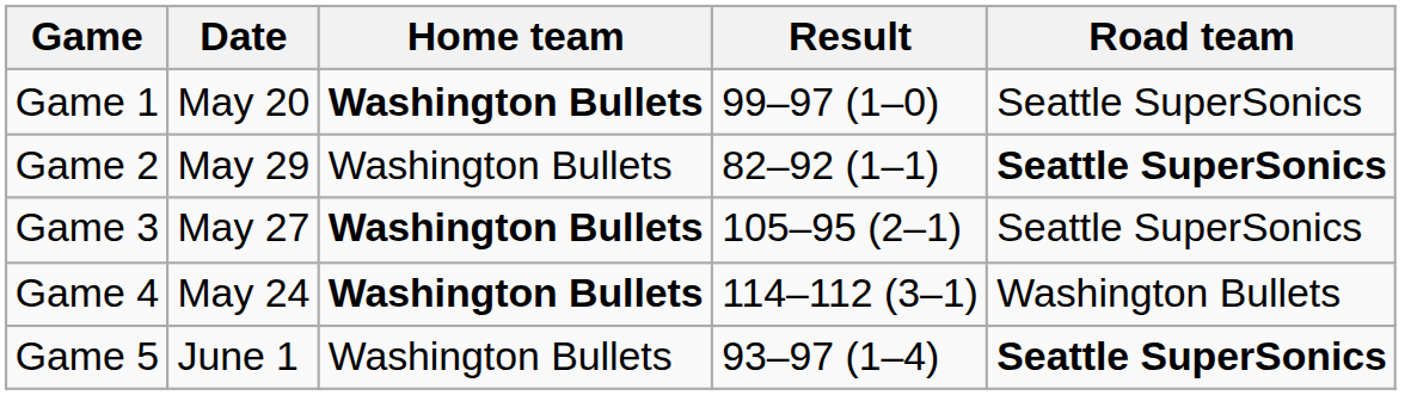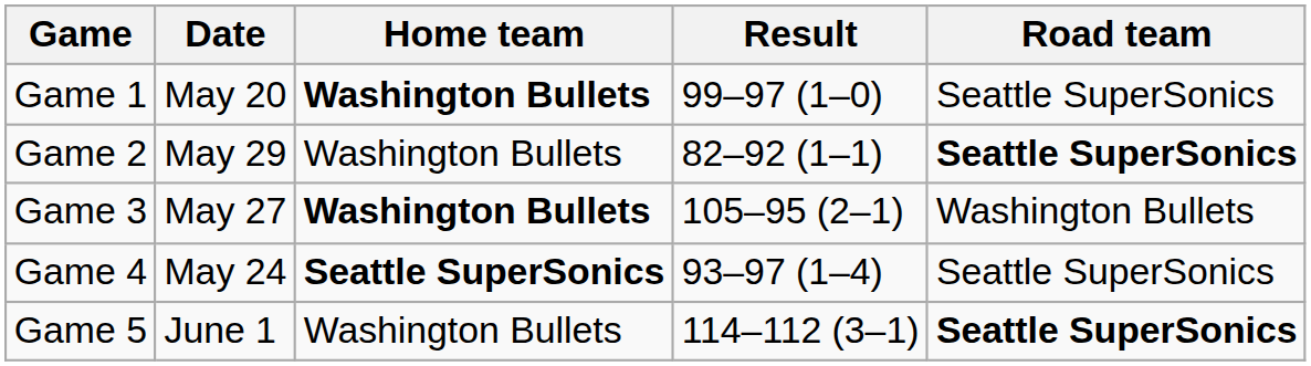 <table class="wikitable">
 <tr>
 <th>Game</th>
 <th>Date</th>
 <th>Home team</th>
 <th>Result</th>
 <th>Road team</th>
 </tr>
 <tr>
 <td>Game 1</td>
 <td>May 20</td>
 <td><strong>Washington Bullets</strong></td>
 <td>99–97 (1–0)</td>
 <td>Seattle SuperSonics</td>
 </tr>
 <tr>
 <td>Game 2</td>
 <td>May 29</td>
 <td>Washington Bullets</td>
 <td>82–92 (1–1)</td>
 <td><strong>Seattle SuperSonics</strong></td>
 </tr>
 <tr>
 <td>Game 3</td>
 <td>May 27</td>
 <td><strong>Washington Bullets</strong></td>
 <td>105–95 (2–1)</td>
-<td>Seattle SuperSonics</td>
+<td>Washington Bullets</td>
 </tr>
 <tr>
 <td>Game 4</td>
 <td>May 24</td>
-<td><strong>Washington Bullets</strong></td>
-<td>114–112 (3–1)</td>
-<td>Washington Bullets</td>
+<td><strong>Seattle SuperSonics</strong></td>
+<td>93–97 (1–4)</td>
+<td>Seattle SuperSonics</td>
 </tr>
 <tr>
 <td>Game 5</td>
 <td>June 1</td>
 <td>Washington Bullets</td>
-<td>93–97 (1–4)</td>
+<td>114–112 (3–1)</td>
 <td><strong>Seattle SuperSonics</strong></td>
 </tr>
 </table>
